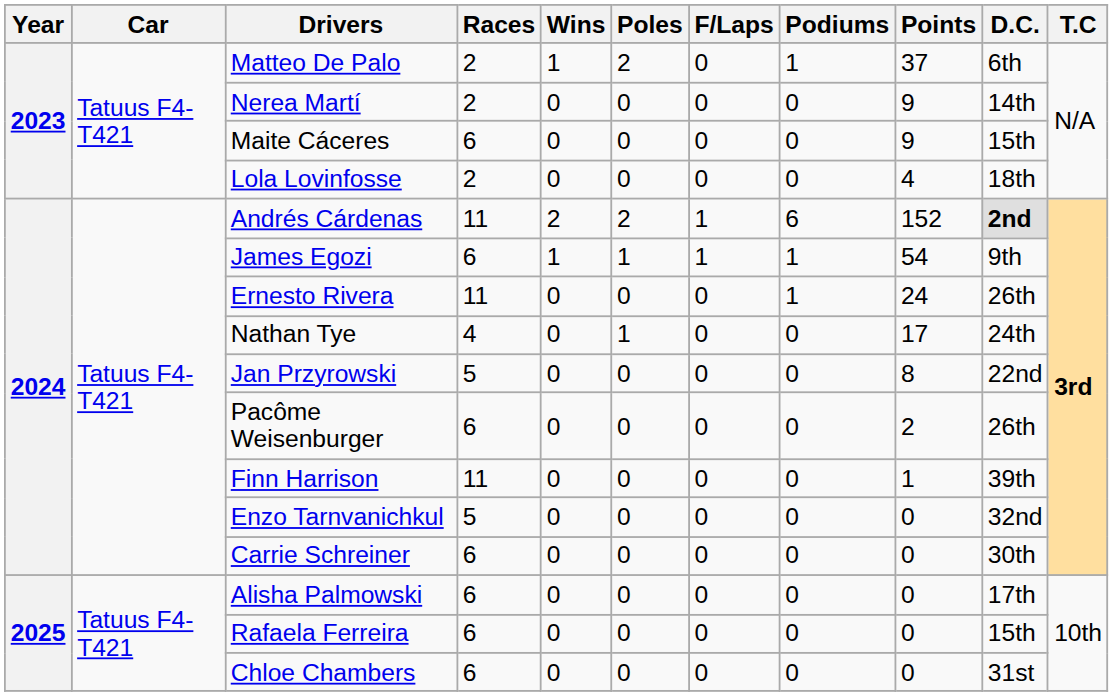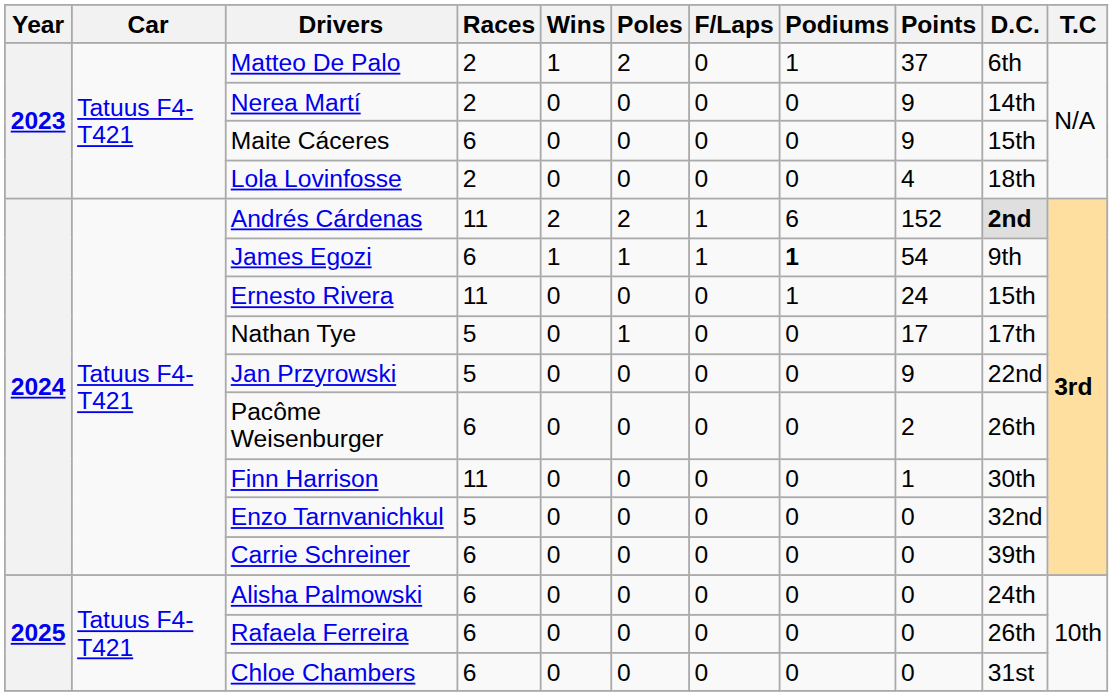 <table class="wikitable" style="font-size:85%">
 <tr>
 <th>Year</th>
 <th>Car</th>
 <th>Drivers</th>
 <th>Races</th>
 <th>Wins</th>
 <th>Poles</th>
 <th>F/Laps</th>
 <th>Podiums</th>
 <th>Points</th>
 <th>D.C.</th>
 <th><strong>T.C</strong></th>
 </tr>
 <tr>
 <th rowspan="4"><a href='#'>2023</a></th>
 <td rowspan="4"><a href='#'>Tatuus F4-T421</a></td>
 <td> <a href='#'>Matteo De Palo</a></td>
 <td>2</td>
 <td>1</td>
 <td>2</td>
 <td>0</td>
 <td>1</td>
 <td>37</td>
 <td>6th</td>
 <td rowspan="4">N/A</td>
 </tr>
 <tr>
 <td> <a href='#'>Nerea Martí</a></td>
 <td>2</td>
 <td>0</td>
 <td>0</td>
 <td>0</td>
 <td>0</td>
 <td>9</td>
 <td>14th</td>
 </tr>
 <tr>
 <td> Maite Cáceres</td>
 <td>6</td>
 <td>0</td>
 <td>0</td>
 <td>0</td>
 <td>0</td>
 <td>9</td>
 <td>15th</td>
 </tr>
 <tr>
 <td> <a href='#'>Lola Lovinfosse</a></td>
 <td>2</td>
 <td>0</td>
 <td>0</td>
 <td>0</td>
 <td>0</td>
 <td>4</td>
 <td>18th</td>
 </tr>
 <tr>
 <th rowspan="9"><a href='#'>2024</a></th>
 <td rowspan="9"><a href='#'>Tatuus F4-T421</a></td>
 <td> <a href='#'>Andrés Cárdenas</a></td>
 <td>11</td>
 <td>2</td>
 <td>2</td>
 <td>1</td>
 <td>6</td>
 <td>152</td>
 <td style="background:#DFDFDF;"><strong>2nd</strong></td>
 <td rowspan="9" style="background:#FFDF9F;"><strong>3rd</strong></td>
 </tr>
 <tr>
 <td> <a href='#'>James Egozi</a></td>
 <td>6</td>
 <td>1</td>
 <td>1</td>
 <td>1</td>
-<td>1</td>
+<td><strong>1</strong></td>
 <td>54</td>
 <td>9th</td>
 </tr>
 <tr>
 <td> <a href='#'>Ernesto Rivera</a></td>
 <td>11</td>
 <td>0</td>
 <td>0</td>
 <td>0</td>
 <td>1</td>
 <td>24</td>
-<td>26th</td>
+<td>15th</td>
 </tr>
 <tr>
 <td> Nathan Tye</td>
-<td>4</td>
+<td>5</td>
 <td>0</td>
 <td>1</td>
 <td>0</td>
 <td>0</td>
 <td>17</td>
-<td>24th</td>
+<td>17th</td>
 </tr>
 <tr>
 <td> <a href='#'>Jan Przyrowski</a></td>
 <td>5</td>
 <td>0</td>
 <td>0</td>
 <td>0</td>
 <td>0</td>
-<td>8</td>
+<td>9</td>
 <td>22nd</td>
 </tr>
 <tr>
 <td> Pacôme Weisenburger</td>
 <td>6</td>
 <td>0</td>
 <td>0</td>
 <td>0</td>
 <td>0</td>
 <td>2</td>
 <td>26th</td>
 </tr>
 <tr>
 <td> <a href='#'>Finn Harrison</a></td>
 <td>11</td>
 <td>0</td>
 <td>0</td>
 <td>0</td>
 <td>0</td>
 <td>1</td>
-<td>39th</td>
+<td>30th</td>
 </tr>
 <tr>
 <td> <a href='#'>Enzo Tarnvanichkul</a></td>
 <td>5</td>
 <td>0</td>
 <td>0</td>
 <td>0</td>
 <td>0</td>
 <td>0</td>
 <td>32nd</td>
 </tr>
 <tr>
 <td> <a href='#'>Carrie Schreiner</a></td>
 <td>6</td>
 <td>0</td>
 <td>0</td>
 <td>0</td>
 <td>0</td>
 <td>0</td>
-<td>30th</td>
+<td>39th</td>
 </tr>
 <tr>
 <th rowspan="3"><a href='#'>2025</a></th>
 <td rowspan="3"><a href='#'>Tatuus F4-T421</a></td>
 <td> <a href='#'>Alisha Palmowski</a></td>
 <td>6</td>
 <td>0</td>
 <td>0</td>
 <td>0</td>
 <td>0</td>
 <td>0</td>
-<td>17th</td>
+<td>24th</td>
 <td rowspan="3">10th</td>
 </tr>
 <tr>
 <td> <a href='#'>Rafaela Ferreira</a></td>
 <td>6</td>
 <td>0</td>
 <td>0</td>
 <td>0</td>
 <td>0</td>
 <td>0</td>
-<td>15th</td>
+<td>26th</td>
 </tr>
 <tr>
 <td> <a href='#'>Chloe Chambers</a></td>
 <td>6</td>
 <td>0</td>
 <td>0</td>
 <td>0</td>
 <td>0</td>
 <td>0</td>
 <td>31st</td>
 </tr>
 </table>
